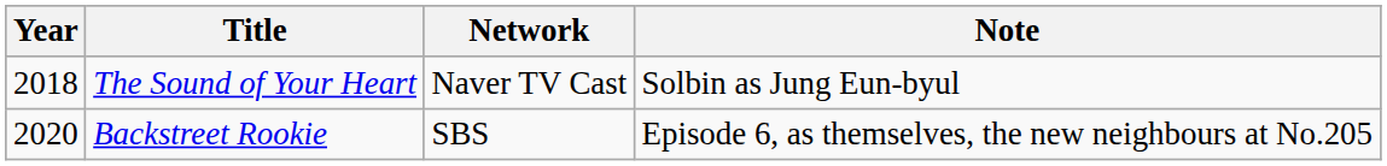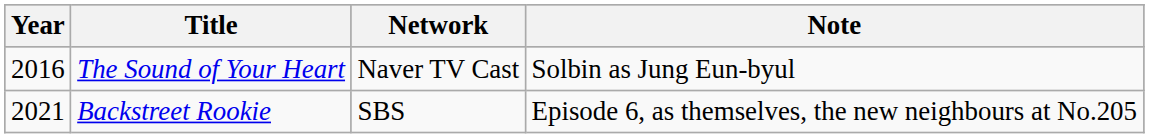 <table class="wikitable">
 <tr>
 <th>Year</th>
 <th>Title</th>
 <th>Network</th>
 <th>Note</th>
 </tr>
 <tr>
-<td>2018</td>
+<td>2016</td>
 <td><em><a href='#'>The Sound of Your Heart</a></em></td>
 <td>Naver TV Cast</td>
 <td>Solbin as Jung Eun-byul</td>
 </tr>
 <tr>
-<td>2020</td>
+<td>2021</td>
 <td><em><a href='#'>Backstreet Rookie</a></em></td>
 <td>SBS</td>
 <td>Episode 6, as themselves, the new neighbours at No.205</td>
 </tr>
 </table>
